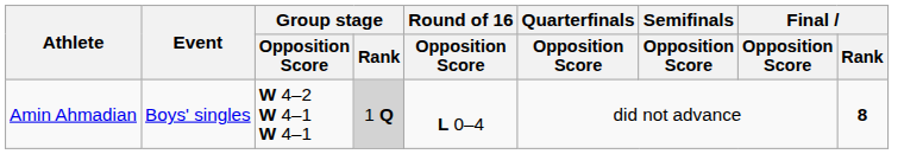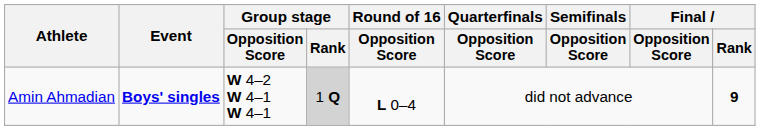 <table class=wikitable style="font-size:90%">
 <tr>
 <th rowspan=2>Athlete</th>
 <th rowspan=2>Event</th>
 <th colspan=2>Group stage</th>
 <th>Round of 16</th>
 <th>Quarterfinals</th>
 <th>Semifinals</th>
 <th colspan=2>Final / </th>
 </tr>
 <tr style="font-size:95%">
 <th>Opposition<br>Score</th>
 <th>Rank</th>
 <th>Opposition<br>Score</th>
 <th>Opposition<br>Score</th>
 <th>Opposition<br>Score</th>
 <th>Opposition<br>Score</th>
 <th>Rank</th>
 </tr>
 <tr align=center>
 <td align=left><a href='#'>Amin Ahmadian</a></td>
-<td align=left><a href='#'>Boys' singles</a></td>
+<td align=left><strong><a href='#'>Boys' singles</a></strong></td>
 <td align=left> <strong>W</strong>  4–2<br> <strong>W</strong> 4–1<br> <strong>W</strong> 4–1</td>
 <td style="background: lightgrey;">1 <strong>Q</strong></td>
 <td><br><strong>L</strong> 0–4</td>
 <td colspan=3>did not advance</td>
-<td><strong>8</strong></td>
+<td><strong>9</strong></td>
 </tr>
 </table>
